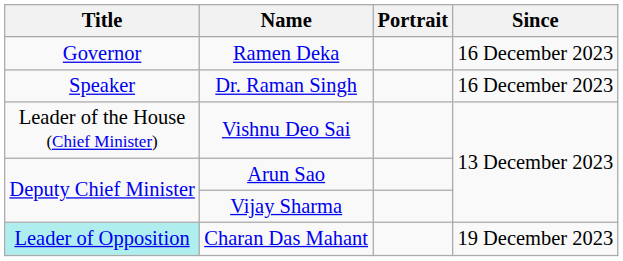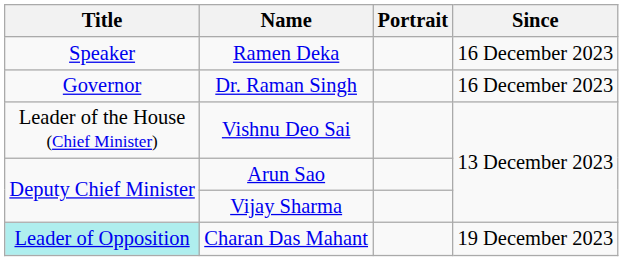 <table class="wikitable" style="text-align:center">
 <tr>
 <th>Title</th>
 <th>Name</th>
 <th>Portrait</th>
 <th>Since</th>
 </tr>
 <tr>
-<td><a href='#'>Governor</a></td>
+<td><a href='#'>Speaker</a></td>
 <td><a href='#'>Ramen Deka</a></td>
 <td></td>
 <td>16 December 2023</td>
 </tr>
 <tr>
-<td><a href='#'>Speaker</a></td>
+<td><a href='#'>Governor</a></td>
 <td><a href='#'>Dr. Raman Singh</a></td>
 <td></td>
 <td>16 December 2023</td>
 </tr>
 <tr>
 <td>Leader of the House<br><small>(<a href='#'>Chief Minister</a>)</small></td>
 <td><a href='#'>Vishnu Deo Sai</a></td>
 <td></td>
 <td rowspan="3">13 December 2023</td>
 </tr>
 <tr>
 <td rowspan="2"><a href='#'>Deputy Chief Minister</a></td>
 <td><a href='#'>Arun Sao</a></td>
 <td></td>
 </tr>
 <tr>
 <td><a href='#'>Vijay Sharma</a></td>
 <td></td>
 </tr>
 <tr>
 <td style="background: paleturquoise;"><a href='#'>Leader of Opposition</a></td>
 <td><a href='#'>Charan Das Mahant</a></td>
 <td></td>
 <td>19 December 2023</td>
 </tr>
 </table>
